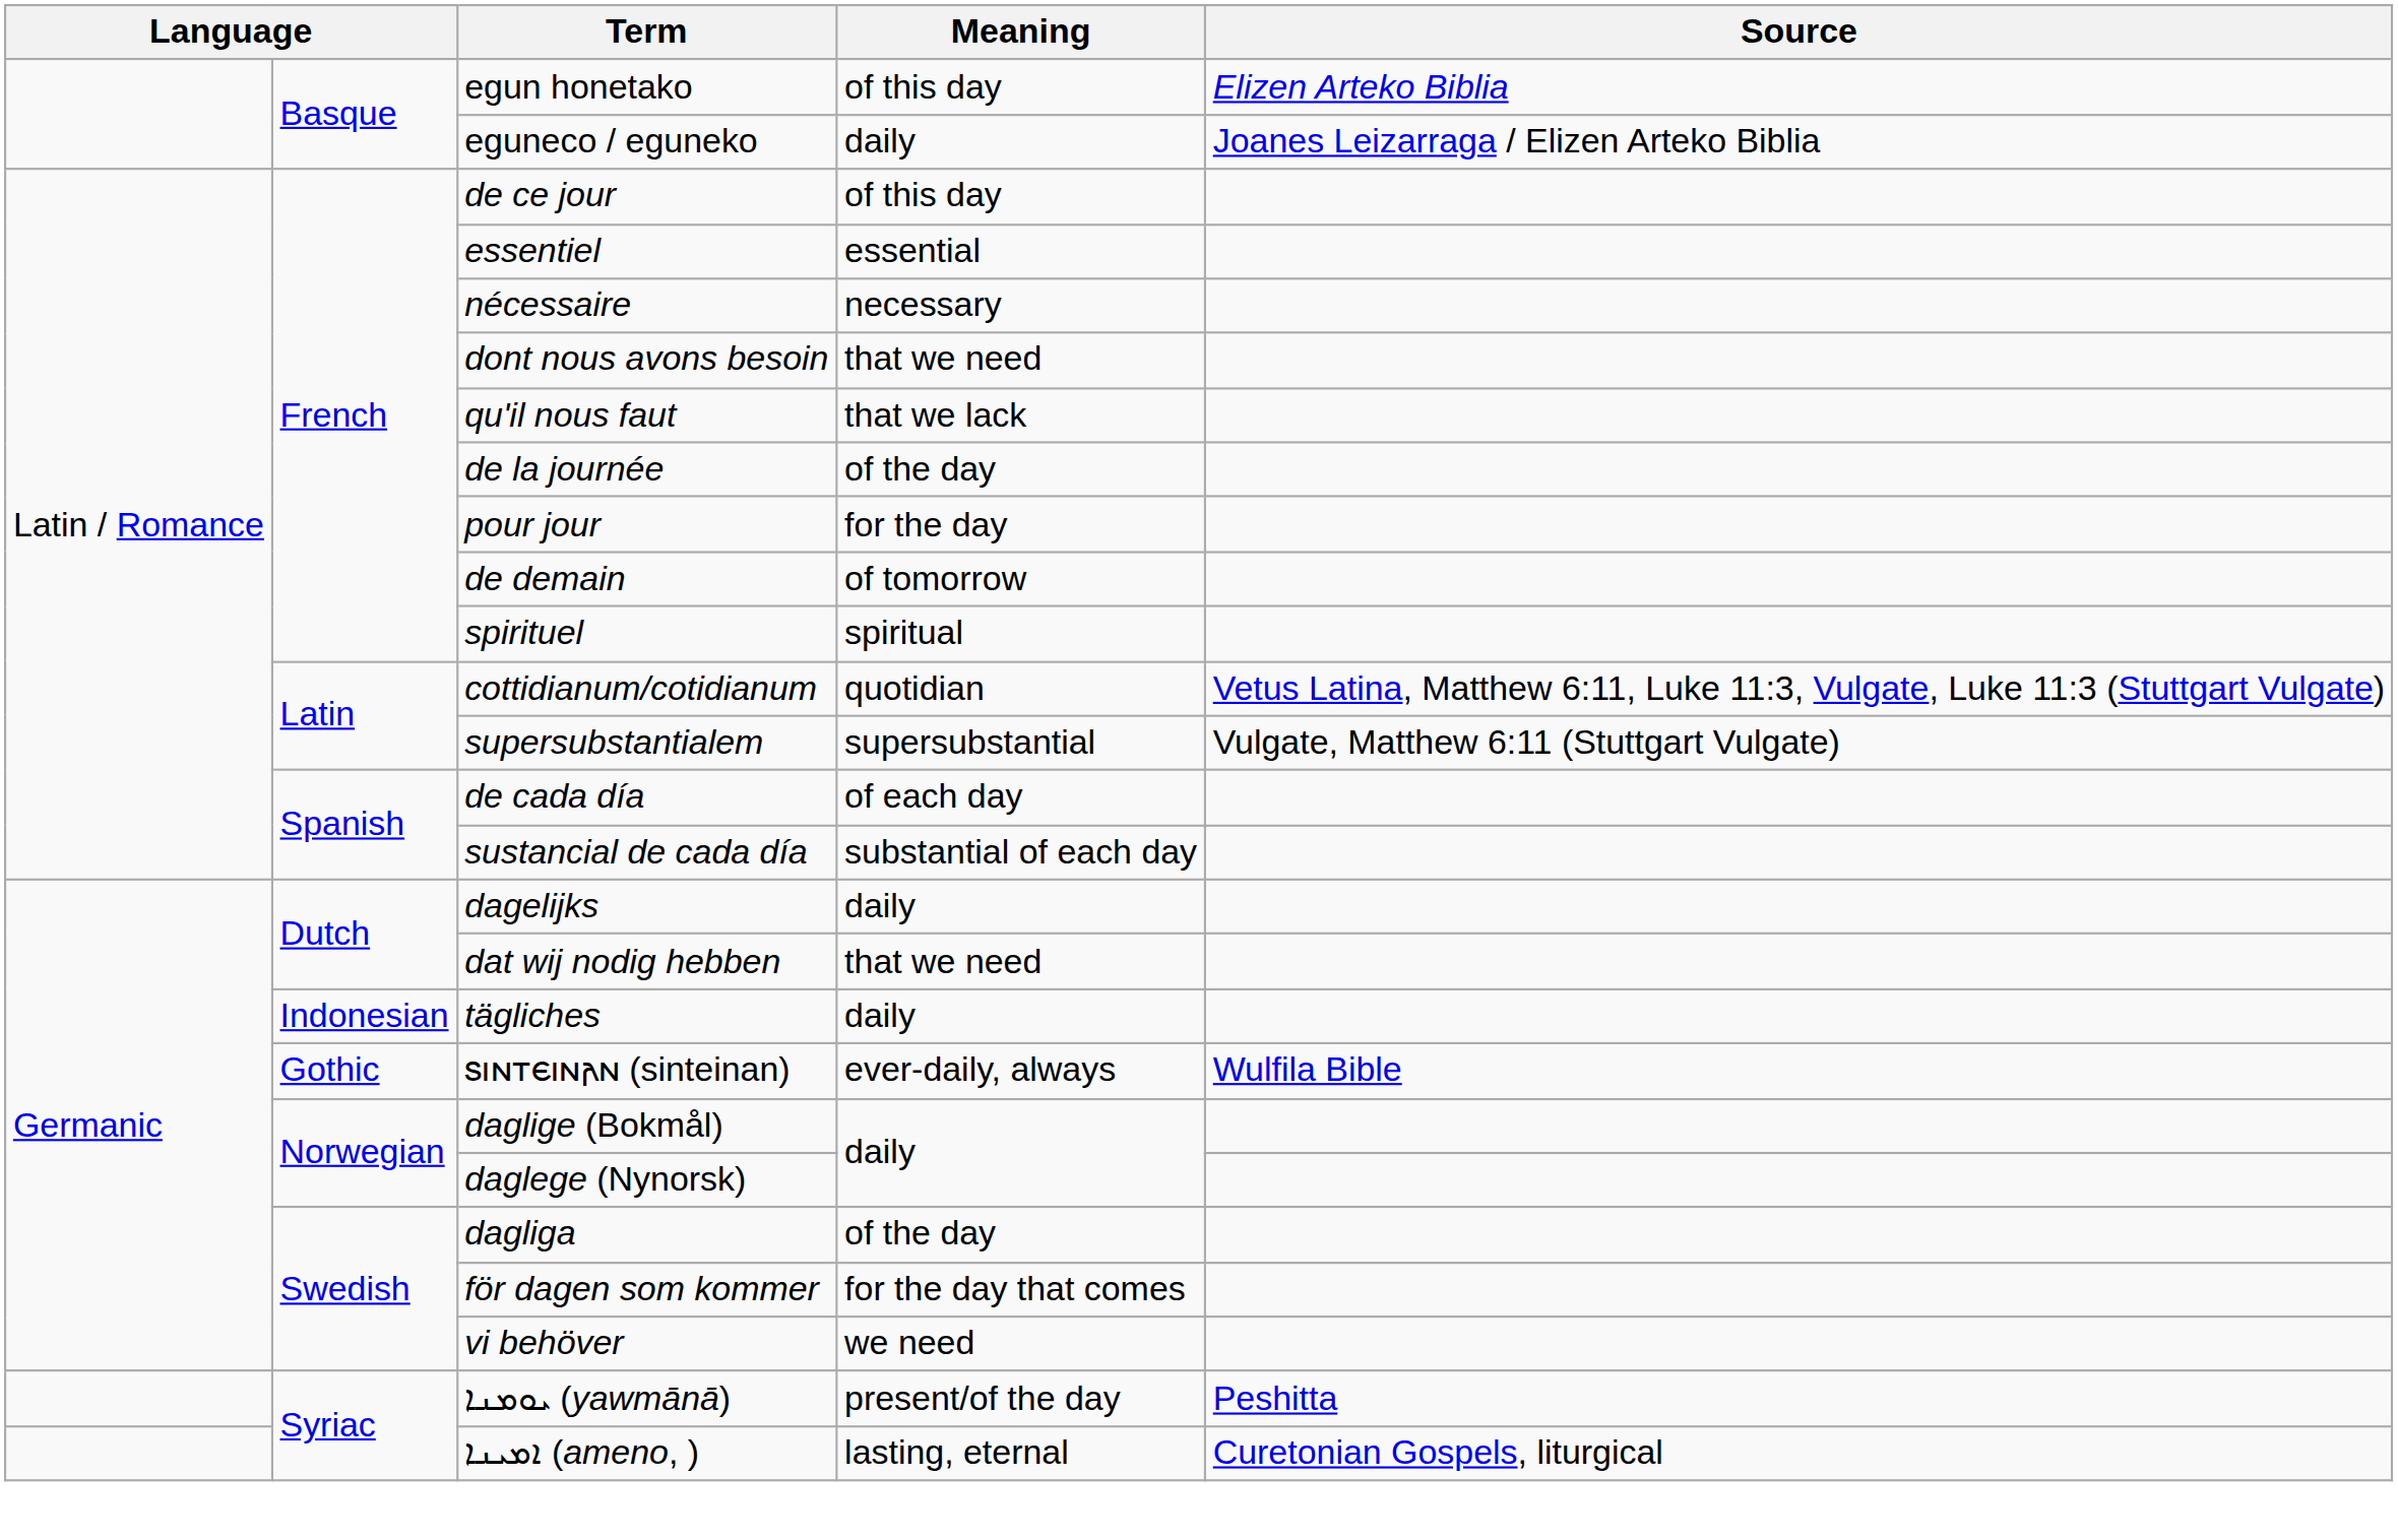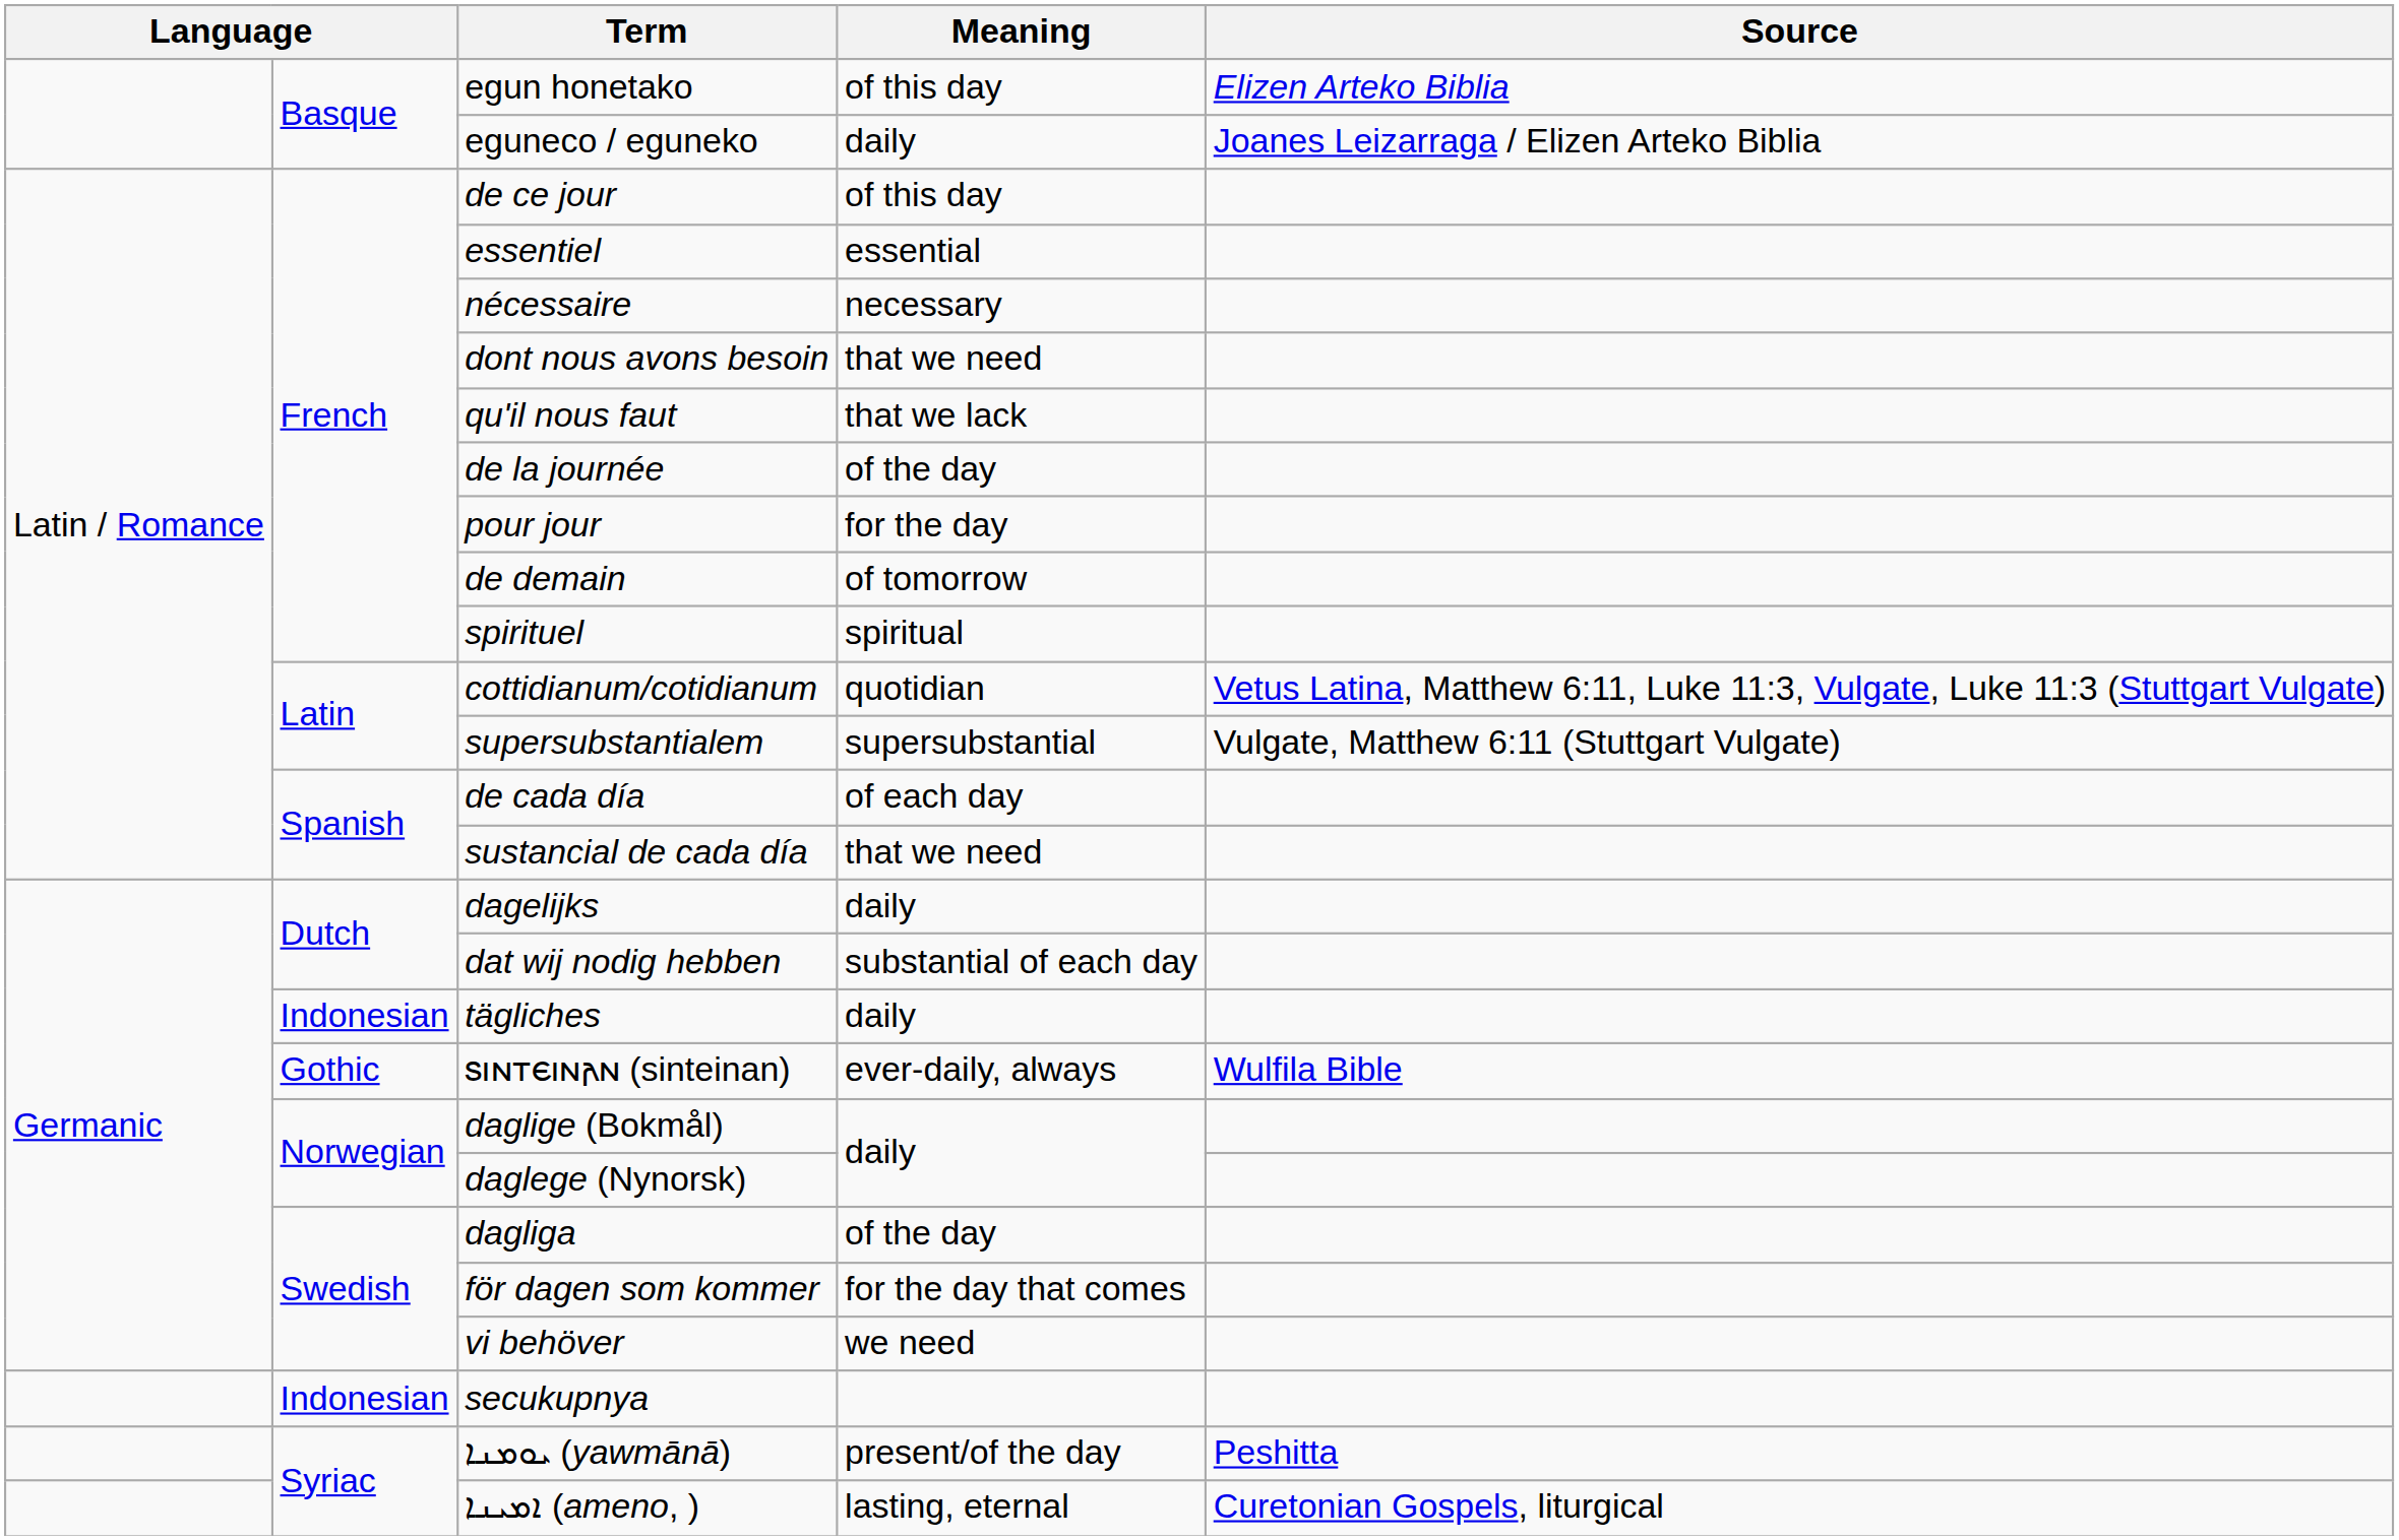 <table class="wikitable sortable">
 <tr>
 <th colspan="2">Language</th>
 <th>Term</th>
 <th>Meaning</th>
 <th>Source</th>
 </tr>
 <tr>
 <td rowspan="2"></td>
 <td rowspan="2"><a href='#'>Basque</a></td>
 <td>egun honetako</td>
 <td>of this day</td>
 <td><em><a href='#'>Elizen Arteko Biblia</a></em></td>
 </tr>
 <tr>
 <td>eguneco / eguneko</td>
 <td>daily</td>
 <td><a href='#'>Joanes Leizarraga</a> / Elizen Arteko Biblia</td>
 </tr>
 <tr>
 <td rowspan="13">Latin / <a href='#'>Romance</a></td>
 <td rowspan="9"><a href='#'>French</a></td>
 <td><em>de ce jour</em></td>
 <td>of this day</td>
 <td></td>
 </tr>
 <tr>
 <td><em>essentiel</em></td>
 <td>essential</td>
 <td></td>
 </tr>
 <tr>
 <td><em>nécessaire</em></td>
 <td>necessary</td>
 <td></td>
 </tr>
 <tr>
 <td><em>dont nous avons besoin</em></td>
 <td>that we need</td>
 <td></td>
 </tr>
 <tr>
 <td><em>qu'il nous faut</em></td>
 <td>that we lack</td>
 <td></td>
 </tr>
 <tr>
 <td><em>de la journée</em></td>
 <td>of the day</td>
 <td></td>
 </tr>
 <tr>
 <td><em>pour jour</em></td>
 <td>for the day</td>
 <td></td>
 </tr>
 <tr>
 <td><em>de demain</em></td>
 <td>of tomorrow</td>
 <td></td>
 </tr>
 <tr>
 <td><em>spirituel</em></td>
 <td>spiritual</td>
 <td></td>
 </tr>
 <tr>
 <td rowspan="2"><a href='#'>Latin</a></td>
 <td><em>cottidianum/cotidianum</em></td>
 <td>quotidian</td>
 <td><a href='#'>Vetus Latina</a>, Matthew 6:11, Luke 11:3, <a href='#'>Vulgate</a>, Luke 11:3 (<a href='#'>Stuttgart Vulgate</a>)</td>
 </tr>
 <tr>
 <td><em>supersubstantialem</em></td>
 <td>supersubstantial</td>
 <td>Vulgate, Matthew 6:11 (Stuttgart Vulgate)</td>
 </tr>
 <tr>
 <td rowspan="2"><a href='#'>Spanish</a></td>
 <td><em>de cada día</em></td>
 <td>of each day</td>
 <td></td>
 </tr>
 <tr>
 <td><em>sustancial de cada día</em></td>
-<td>substantial of each day</td>
+<td>that we need</td>
 <td></td>
 </tr>
 <tr>
 <td rowspan="9"><a href='#'>Germanic</a></td>
 <td rowspan="2"><a href='#'>Dutch</a></td>
 <td><em>dagelijks</em></td>
 <td>daily</td>
 <td></td>
 </tr>
 <tr>
 <td><em>dat wij nodig hebben</em></td>
-<td>that we need</td>
+<td>substantial of each day</td>
 <td></td>
 </tr>
 <tr>
 <td><a href='#'>Indonesian</a></td>
 <td><em>tägliches</em></td>
 <td>daily</td>
 <td></td>
 </tr>
 <tr>
 <td><a href='#'>Gothic</a></td>
 <td>𐍃𐌹𐌽𐍄𐌴𐌹𐌽𐌰𐌽 (sinteinan)</td>
 <td>ever-daily, always</td>
 <td><a href='#'>Wulfila Bible</a></td>
 </tr>
 <tr>
 <td rowspan="2"><a href='#'>Norwegian</a></td>
 <td><em>daglige</em> (Bokmål)</td>
 <td rowspan="2">daily</td>
 <td></td>
 </tr>
 <tr>
 <td><em>daglege</em> (Nynorsk)</td>
 <td></td>
 </tr>
 <tr>
 <td rowspan="3"><a href='#'>Swedish</a></td>
 <td><em>dagliga</em></td>
 <td>of the day</td>
 <td></td>
 </tr>
 <tr>
 <td><em>för dagen som kommer</em></td>
 <td>for the day that comes</td>
 <td></td>
 </tr>
 <tr>
 <td><em>vi behöver</em></td>
 <td>we need</td>
 <td></td>
 </tr>
 <tr>
 <td></td>
+<td><a href='#'>Indonesian</a></td>
+<td><em>secukupnya</em></td>
+<td></td>
+<td></td>
+</tr>
+<tr>
+<td></td>
 <td rowspan="2"><a href='#'>Syriac</a></td>
 <td>ܝܘܡܢܐ (<em>yawmānā</em>)</td>
 <td>present/of the day</td>
 <td><a href='#'>Peshitta</a></td>
 </tr>
 <tr>
 <td></td>
 <td>ܐܡܝܢܐ (<em>ameno</em>, )</td>
 <td>lasting, eternal</td>
 <td><a href='#'>Curetonian Gospels</a>, liturgical</td>
 </tr>
 </table>
